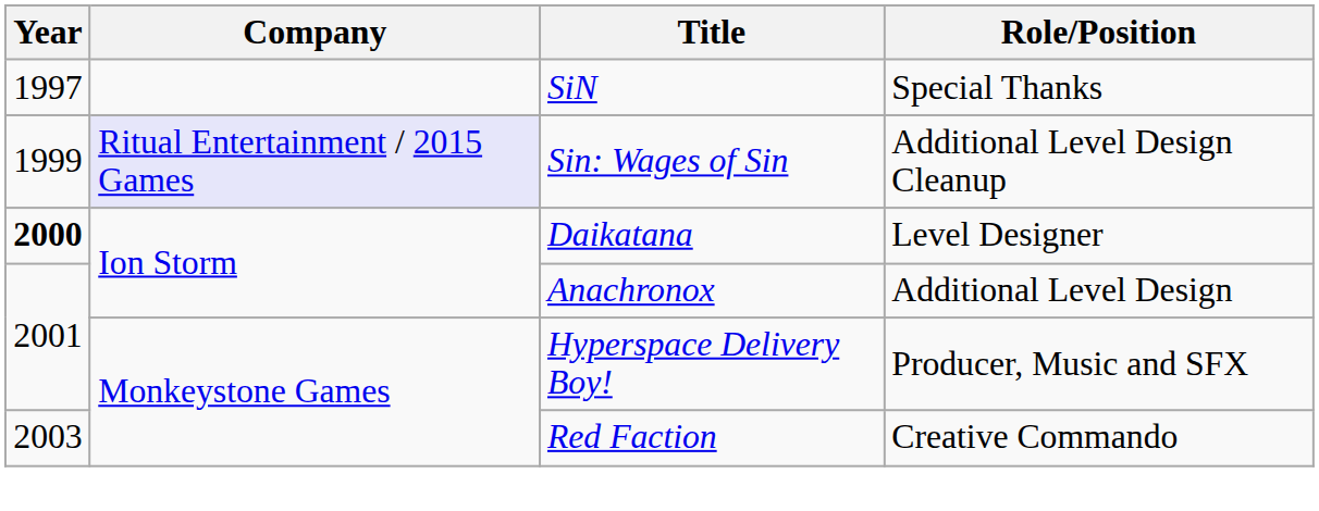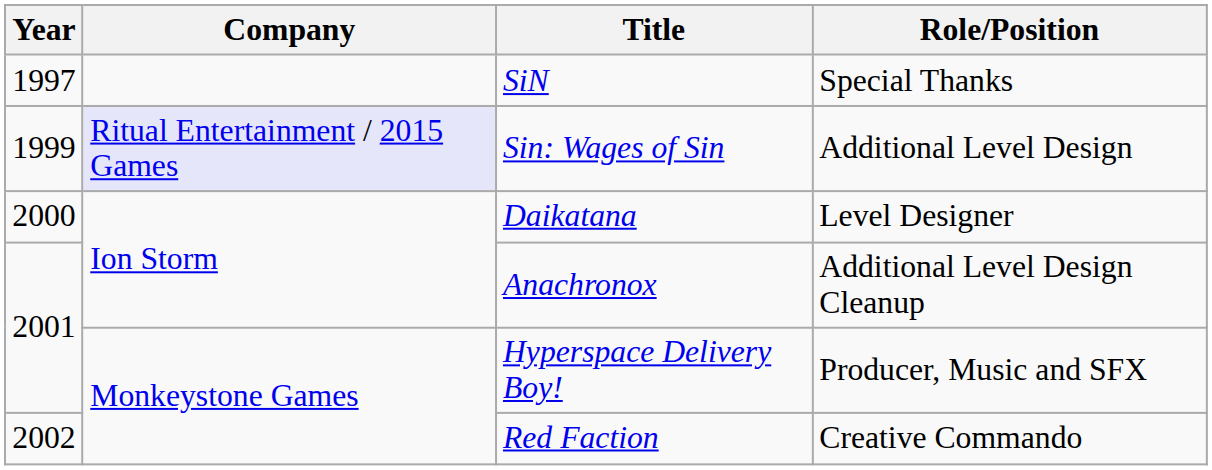 <table class="wikitable sortable">
 <tr>
 <th>Year</th>
 <th>Company</th>
 <th>Title</th>
 <th>Role/Position</th>
 </tr>
 <tr>
 <td>1997</td>
 <td></td>
 <td><em><a href='#'>SiN</a></em></td>
 <td>Special Thanks</td>
 </tr>
 <tr>
 <td>1999</td>
 <td style="background: lavender;"><a href='#'>Ritual Entertainment</a> / <a href='#'>2015 Games</a></td>
 <td><em><a href='#'>Sin: Wages of Sin</a></em></td>
-<td>Additional Level Design Cleanup</td>
+<td>Additional Level Design</td>
 </tr>
 <tr>
-<td><strong>2000</strong></td>
+<td>2000</td>
 <td rowspan="2"><a href='#'>Ion Storm</a></td>
 <td><em><a href='#'>Daikatana</a></em></td>
 <td>Level Designer</td>
 </tr>
 <tr>
 <td rowspan="2">2001</td>
 <td><em><a href='#'>Anachronox</a></em></td>
-<td>Additional Level Design</td>
+<td>Additional Level Design Cleanup</td>
 </tr>
 <tr>
 <td rowspan="2"><a href='#'>Monkeystone Games</a></td>
 <td><em><a href='#'>Hyperspace Delivery Boy!</a></em></td>
 <td>Producer, Music and SFX</td>
 </tr>
 <tr>
-<td>2003</td>
+<td>2002</td>
 <td><a href='#'><em>Red Faction</em></a></td>
 <td>Creative Commando</td>
 </tr>
 </table>
